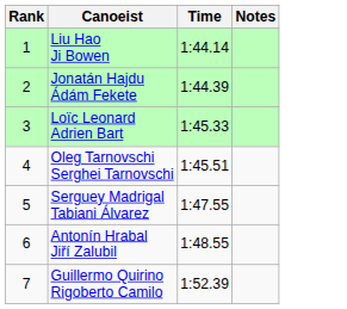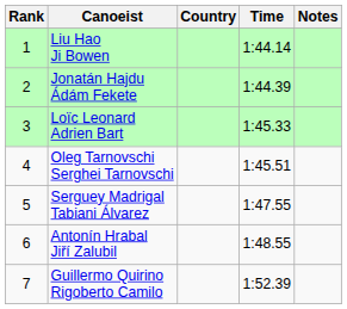 <table class="wikitable" style="text-align:center">
 <tr>
 <th>Rank</th>
 <th>Canoeist</th>
+<th>Country</th>
 <th>Time</th>
 <th>Notes</th>
 </tr>
 <tr bgcolor=bbffbb>
 <td>1</td>
 <td align="left"><a href='#'>Liu Hao</a><br><a href='#'>Ji Bowen</a></td>
+<td align="left"></td>
 <td>1:44.14</td>
 <td></td>
 </tr>
 <tr bgcolor=bbffbb>
 <td>2</td>
 <td align="left"><a href='#'>Jonatán Hajdu</a><br><a href='#'>Ádám Fekete</a></td>
+<td align="left"></td>
 <td>1:44.39</td>
 <td></td>
 </tr>
 <tr bgcolor=bbffbb>
 <td>3</td>
 <td align="left"><a href='#'>Loïc Leonard</a><br><a href='#'>Adrien Bart</a></td>
+<td align="left"></td>
 <td>1:45.33</td>
 <td></td>
 </tr>
 <tr>
 <td>4</td>
 <td align="left"><a href='#'>Oleg Tarnovschi</a><br><a href='#'>Serghei Tarnovschi</a></td>
+<td align="left"></td>
 <td>1:45.51</td>
 <td></td>
 </tr>
 <tr>
 <td>5</td>
 <td align="left"><a href='#'>Serguey Madrigal</a><br><a href='#'>Tabiani Álvarez</a></td>
+<td align="left"></td>
 <td>1:47.55</td>
 <td></td>
 </tr>
 <tr>
 <td>6</td>
 <td align="left"><a href='#'>Antonín Hrabal</a><br><a href='#'>Jiří Zalubil</a></td>
+<td align="left"></td>
 <td>1:48.55</td>
 <td></td>
 </tr>
 <tr>
 <td>7</td>
 <td align="left"><a href='#'>Guillermo Quirino</a><br><a href='#'>Rigoberto Camilo</a></td>
+<td align="left"></td>
 <td>1:52.39</td>
 <td></td>
 </tr>
 </table>
